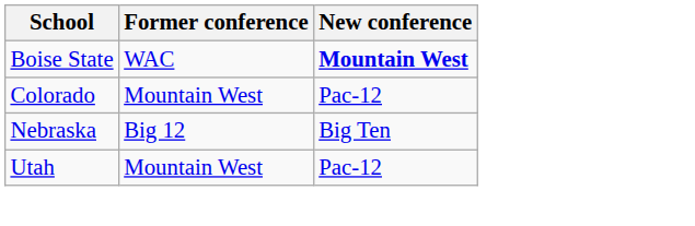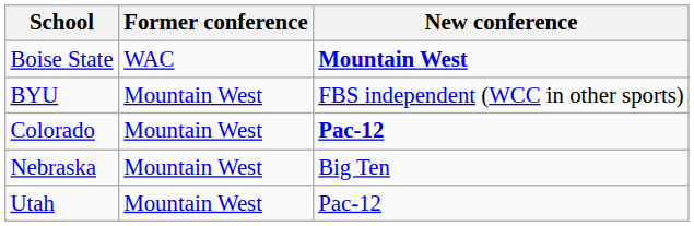 <table class="wikitable sortable">
 <tr>
 <th>School</th>
 <th>Former conference</th>
 <th>New conference</th>
 </tr>
 <tr>
 <td><a href='#'>Boise State</a></td>
 <td><a href='#'>WAC</a></td>
 <td><strong><a href='#'>Mountain West</a></strong></td>
 </tr>
 <tr>
+<td><a href='#'>BYU</a></td>
+<td><a href='#'>Mountain West</a></td>
+<td><a href='#'>FBS independent</a> (<a href='#'>WCC</a> in other sports)</td>
+</tr>
+<tr>
 <td><a href='#'>Colorado</a></td>
 <td><a href='#'>Mountain West</a></td>
-<td><a href='#'>Pac-12</a></td>
+<td><strong><a href='#'>Pac-12</a></strong></td>
 </tr>
 <tr>
 <td><a href='#'>Nebraska</a></td>
-<td><a href='#'>Big 12</a></td>
+<td><a href='#'>Mountain West</a></td>
 <td><a href='#'>Big Ten</a></td>
 </tr>
 <tr>
 <td><a href='#'>Utah</a></td>
 <td><a href='#'>Mountain West</a></td>
 <td><a href='#'>Pac-12</a></td>
 </tr>
 </table>
